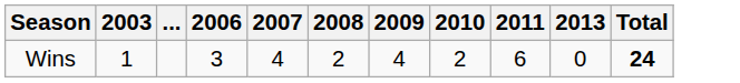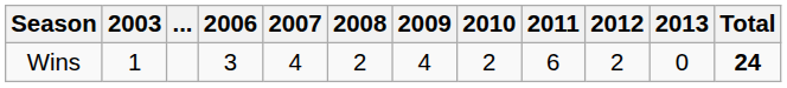 <table class=wikitable>
 <tr>
 <th>Season</th>
 <th>2003</th>
 <th>...</th>
 <th>2006</th>
 <th>2007</th>
 <th>2008</th>
 <th>2009</th>
 <th>2010</th>
 <th>2011</th>
+<th>2012</th>
 <th>2013</th>
 <th><strong>Total</strong></th>
 </tr>
 <tr align=center>
 <td>Wins</td>
 <td>1</td>
 <td></td>
 <td>3</td>
 <td>4</td>
 <td>2</td>
 <td>4</td>
 <td>2</td>
 <td>6</td>
+<td>2</td>
 <td>0</td>
 <td><strong>24</strong></td>
 </tr>
 </table>
